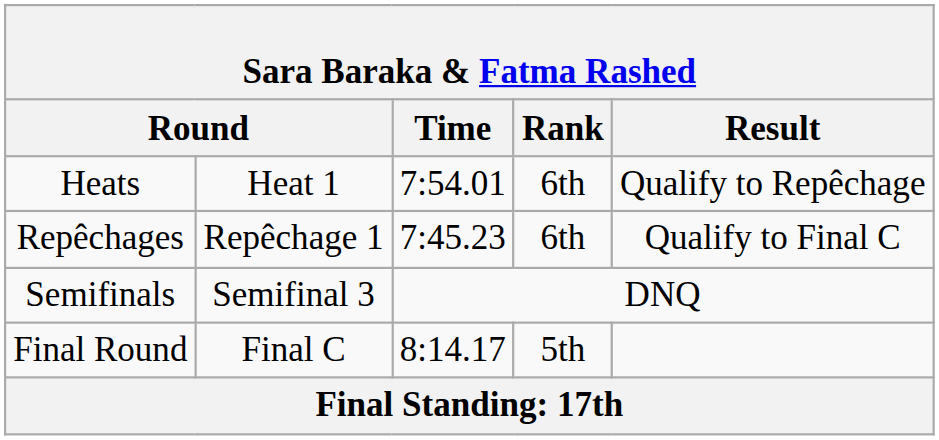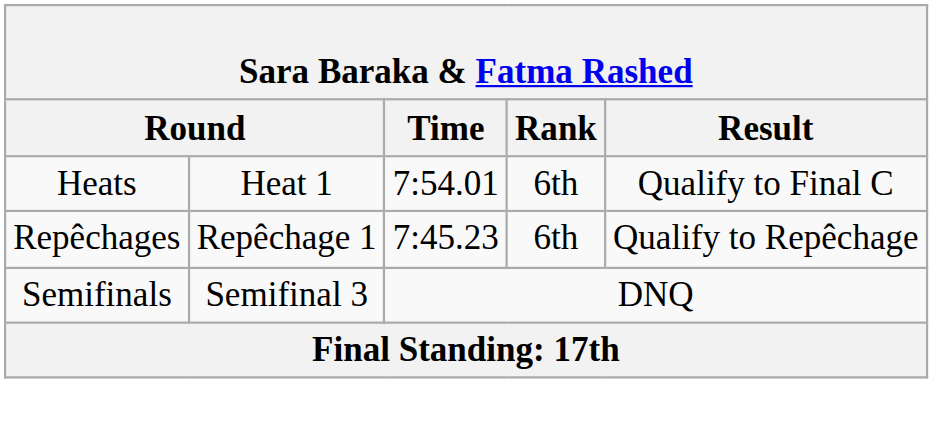 <table class="wikitable" style="text-align:center;">
 <tr>
 <th colspan="5"><br>Sara Baraka & <a href='#'>Fatma Rashed</a></th>
 </tr>
 <tr>
 <th colspan="2">Round</th>
 <th>Time</th>
 <th>Rank</th>
 <th>Result</th>
 </tr>
 <tr>
 <td>Heats</td>
 <td>Heat 1</td>
 <td>7:54.01</td>
 <td>6th</td>
-<td>Qualify to Repêchage</td>
+<td>Qualify to Final C</td>
 </tr>
 <tr>
 <td>Repêchages</td>
 <td>Repêchage 1</td>
 <td>7:45.23</td>
 <td>6th</td>
-<td>Qualify to Final C</td>
+<td>Qualify to Repêchage</td>
 </tr>
 <tr>
 <td>Semifinals</td>
 <td>Semifinal 3</td>
 <td colspan="3">DNQ</td>
 </tr>
 <tr>
-<td>Final Round</td>
-<td>Final C</td>
-<td>8:14.17</td>
-<td>5th</td>
-<td></td>
-</tr>
-<tr>
 <th colspan="5">Final Standing: 17th</th>
 </tr>
 </table>
